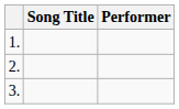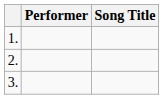 <table class="wikitable">
 <tr>
 <th></th>
+<th>Performer</th>
 <th>Song Title</th>
-<th>Performer</th>
 </tr>
 <tr>
 <td>1.</td>
 <td></td>
 <td></td>
 </tr>
 <tr>
 <td>2.</td>
 <td></td>
 <td></td>
 </tr>
 <tr>
 <td>3.</td>
 <td></td>
 <td></td>
 </tr>
 </table>
